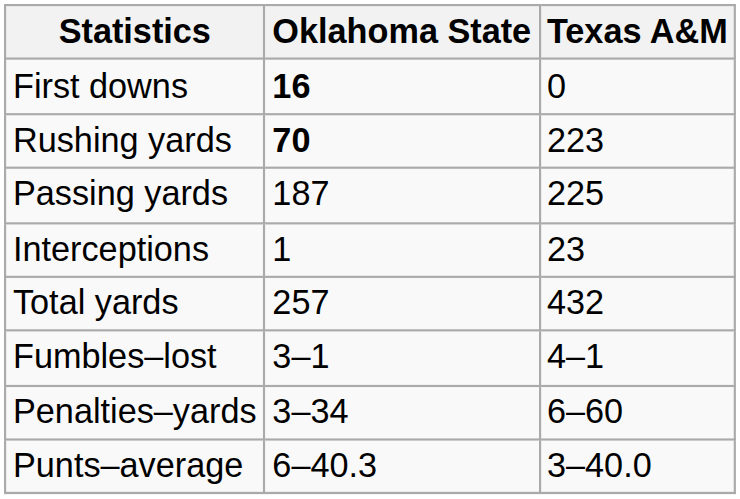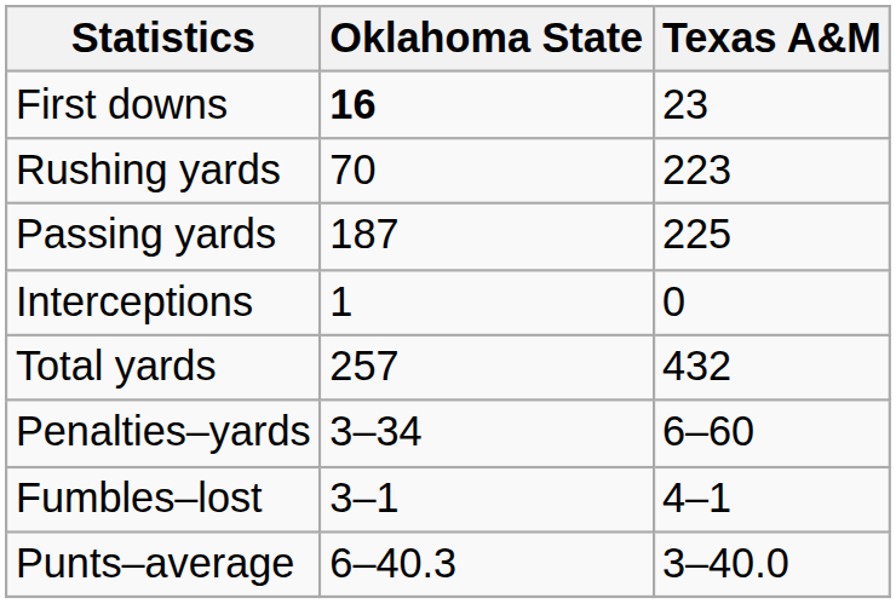 <table class="wikitable">
 <tr>
 <th>Statistics</th>
 <th>Oklahoma State</th>
 <th>Texas A&M</th>
 </tr>
 <tr>
 <td>First downs</td>
 <td><strong>16</strong></td>
-<td>0</td>
+<td>23</td>
 </tr>
 <tr>
 <td>Rushing yards</td>
-<td><strong>70</strong></td>
+<td>70</td>
 <td>223</td>
 </tr>
 <tr>
 <td>Passing yards</td>
 <td>187</td>
 <td>225</td>
 </tr>
 <tr>
 <td>Interceptions</td>
 <td>1</td>
-<td>23</td>
+<td>0</td>
 </tr>
 <tr>
 <td>Total yards</td>
 <td>257</td>
 <td>432</td>
 </tr>
 <tr>
+<td>Penalties–yards</td>
+<td>3–34</td>
+<td>6–60</td>
+</tr>
+<tr>
 <td>Fumbles–lost</td>
 <td>3–1</td>
 <td>4–1</td>
-</tr>
-<tr>
-<td>Penalties–yards</td>
-<td>3–34</td>
-<td>6–60</td>
 </tr>
 <tr>
 <td>Punts–average</td>
 <td>6–40.3</td>
 <td>3–40.0</td>
 </tr>
 <tr>
 </tr>
 </table>
